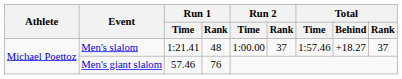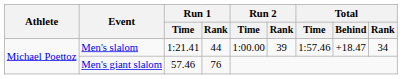 <table class="wikitable" style="font-size:90%">
 <tr>
 <th rowspan=2>Athlete</th>
 <th rowspan=2>Event</th>
 <th colspan=2>Run 1</th>
 <th colspan=2>Run 2</th>
 <th colspan="3">Total</th>
 </tr>
 <tr style="font-size:95%">
 <th>Time</th>
 <th>Rank</th>
 <th>Time</th>
 <th>Rank</th>
 <th>Time</th>
 <th>Behind</th>
 <th>Rank</th>
 </tr>
 <tr align=center>
 <td align="left" rowspan="2"><a href='#'>Michael Poettoz</a></td>
 <td align="left"><a href='#'>Men's slalom</a></td>
 <td>1:21.41</td>
-<td>48</td>
+<td>44</td>
 <td>1:00.00</td>
-<td>37</td>
+<td>39</td>
 <td>1:57.46</td>
-<td>+18.27</td>
-<td>37</td>
+<td>+18.47</td>
+<td>34</td>
 </tr>
 <tr align=center>
 <td align="left"><a href='#'>Men's giant slalom</a></td>
 <td>57.46</td>
 <td>76</td>
 <td colspan="5"></td>
 </tr>
 </table>
